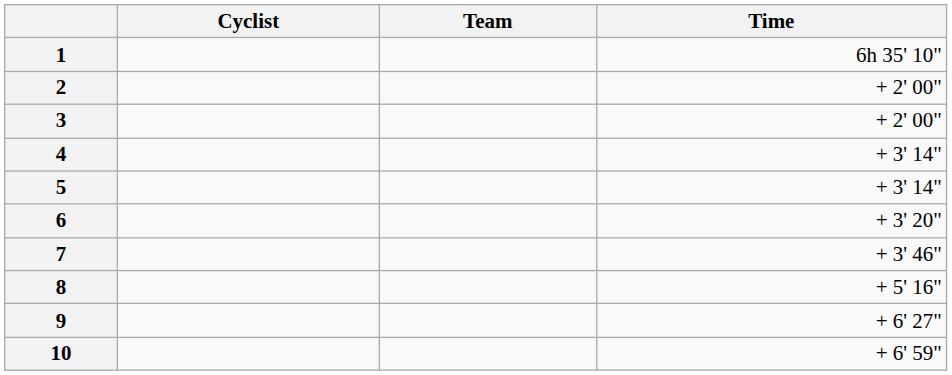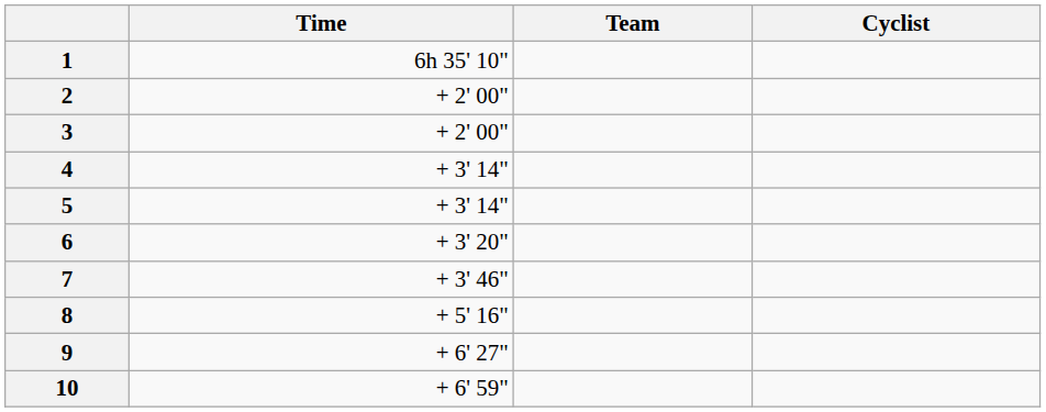 <table class="wikitable" style="width:45em;margin-bottom:0;">
 <tr>
 <th></th>
+<th>Time</th>
+<th>Team</th>
 <th>Cyclist</th>
-<th>Team</th>
-<th>Time</th>
 </tr>
 <tr>
 <th style="text-align:center">1</th>
+<td align=right>6h 35' 10"</td>
 <td></td>
 <td></td>
-<td align=right>6h 35' 10"</td>
 </tr>
 <tr>
 <th style="text-align:center">2</th>
+<td align=right>+ 2' 00"</td>
 <td></td>
 <td></td>
-<td align=right>+ 2' 00"</td>
 </tr>
 <tr>
 <th style="text-align:center">3</th>
+<td align=right>+ 2' 00"</td>
 <td></td>
 <td></td>
-<td align=right>+ 2' 00"</td>
 </tr>
 <tr>
 <th style="text-align:center">4</th>
+<td align=right>+ 3' 14"</td>
 <td></td>
 <td></td>
-<td align=right>+ 3' 14"</td>
 </tr>
 <tr>
 <th style="text-align:center">5</th>
+<td align=right>+ 3' 14"</td>
 <td></td>
 <td></td>
-<td align=right>+ 3' 14"</td>
 </tr>
 <tr>
 <th style="text-align:center">6</th>
+<td align=right>+ 3' 20"</td>
 <td></td>
 <td></td>
-<td align=right>+ 3' 20"</td>
 </tr>
 <tr>
 <th style="text-align:center">7</th>
+<td align=right>+ 3' 46"</td>
 <td></td>
 <td></td>
-<td align=right>+ 3' 46"</td>
 </tr>
 <tr>
 <th style="text-align:center">8</th>
+<td align=right>+ 5' 16"</td>
 <td></td>
 <td></td>
-<td align=right>+ 5' 16"</td>
 </tr>
 <tr>
 <th style="text-align:center">9</th>
+<td align=right>+ 6' 27"</td>
 <td></td>
 <td></td>
-<td align=right>+ 6' 27"</td>
 </tr>
 <tr>
 <th style="text-align:center">10</th>
+<td align=right>+ 6' 59"</td>
 <td></td>
 <td></td>
-<td align=right>+ 6' 59"</td>
 </tr>
 </table>
